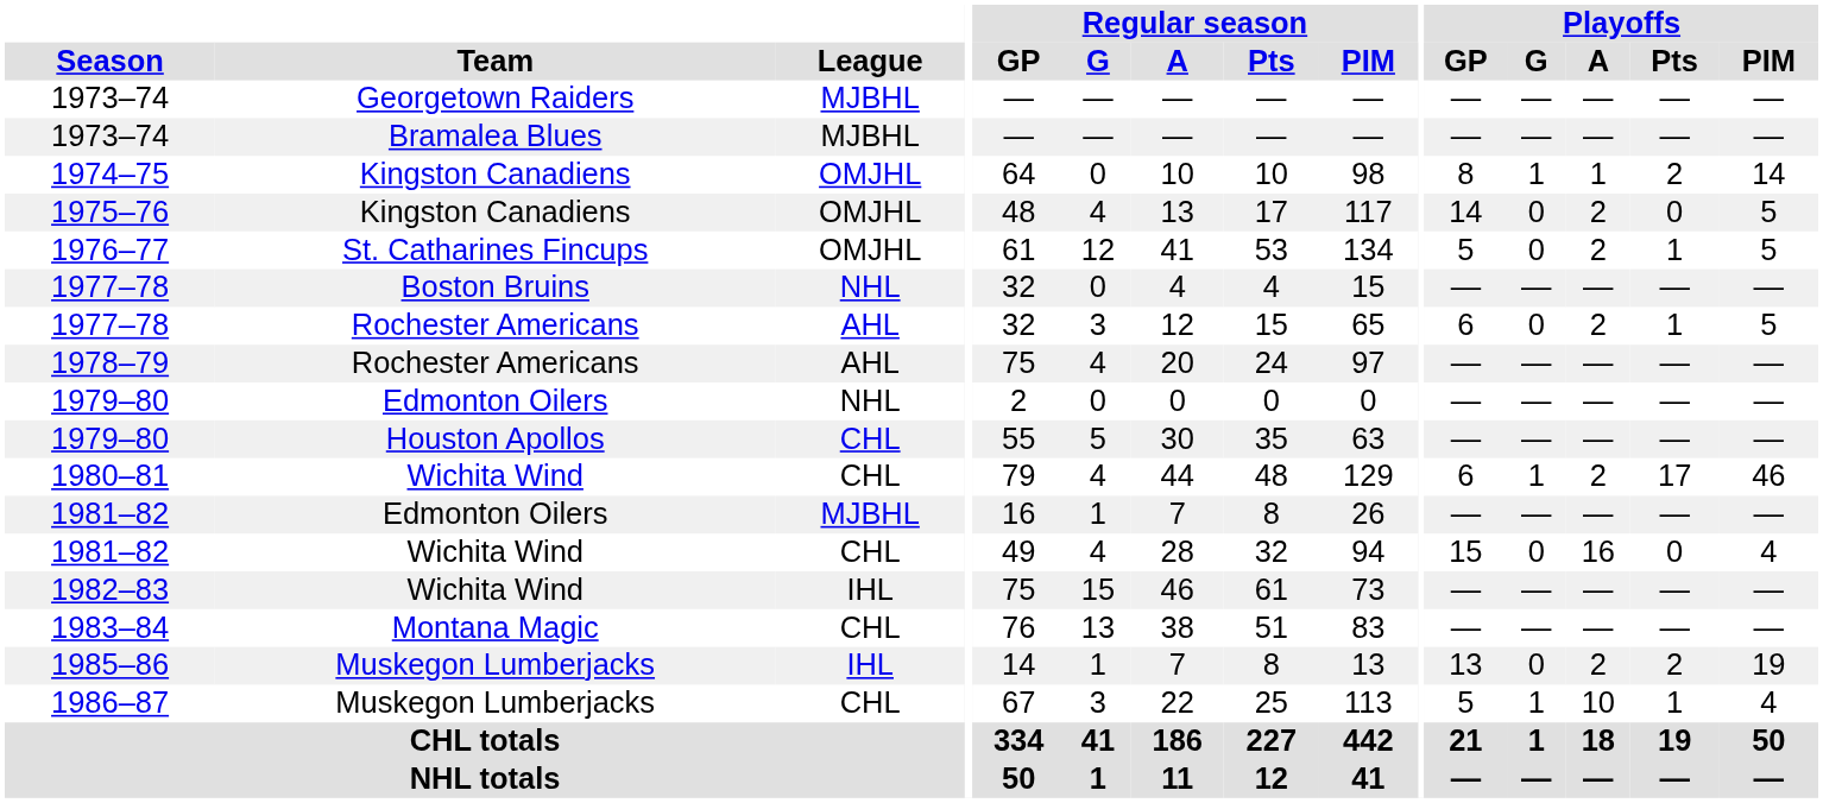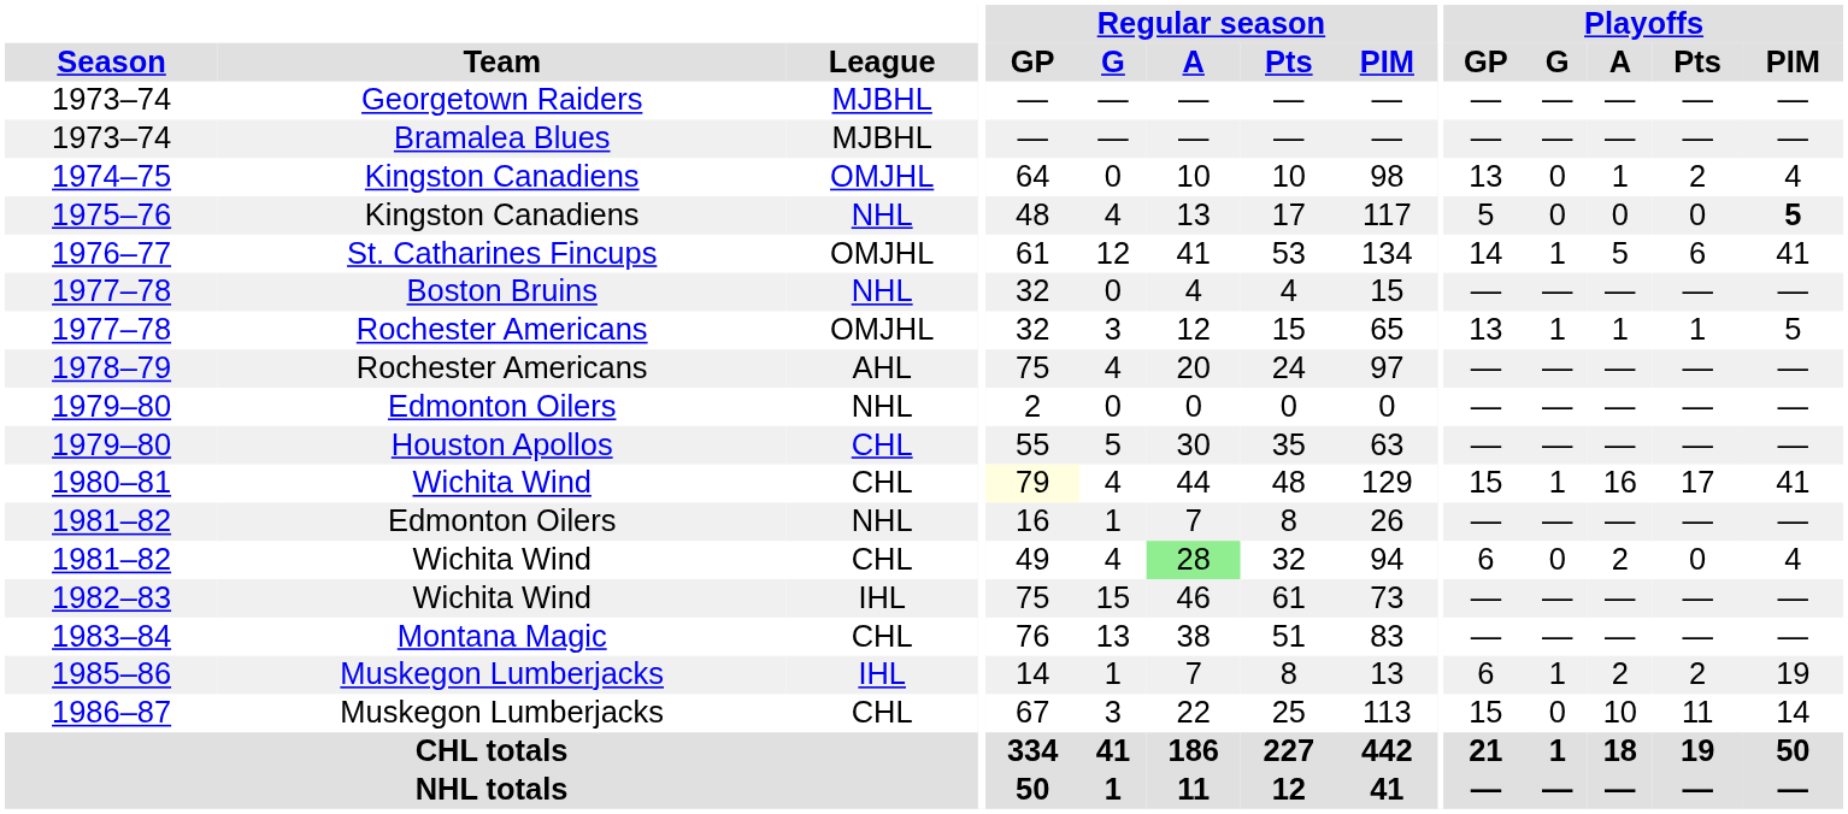 <table border="0" cellpadding="1" cellspacing="0" style="text-align:center; width:60em">
 <tr bgcolor="#e0e0e0">
 <th colspan="3" bgcolor="#ffffff"></th>
 <th rowspan="100" bgcolor="#ffffff"></th>
 <th colspan="5"><a href='#'>Regular season</a></th>
 <th rowspan="100" bgcolor="#ffffff"></th>
 <th colspan="5"><a href='#'>Playoffs</a></th>
 </tr>
 <tr bgcolor="#e0e0e0">
 <th><a href='#'>Season</a></th>
 <th>Team</th>
 <th>League</th>
 <th>GP</th>
 <th><a href='#'>G</a></th>
 <th><a href='#'>A</a></th>
 <th><a href='#'>Pts</a></th>
 <th><a href='#'>PIM</a></th>
 <th>GP</th>
 <th>G</th>
 <th>A</th>
 <th>Pts</th>
 <th>PIM</th>
 </tr>
 <tr>
 <td>1973–74</td>
 <td><a href='#'>Georgetown Raiders</a></td>
 <td><a href='#'>MJBHL</a></td>
 <td>—</td>
 <td>—</td>
 <td>—</td>
 <td>—</td>
 <td>—</td>
 <td>—</td>
 <td>—</td>
 <td>—</td>
 <td>—</td>
 <td>—</td>
 </tr>
 <tr bgcolor="#f0f0f0">
 <td>1973–74</td>
 <td><a href='#'>Bramalea Blues</a></td>
 <td>MJBHL</td>
 <td>—</td>
 <td>—</td>
 <td>—</td>
 <td>—</td>
 <td>—</td>
 <td>—</td>
 <td>—</td>
 <td>—</td>
 <td>—</td>
 <td>—</td>
 </tr>
 <tr>
 <td><a href='#'>1974–75</a></td>
 <td><a href='#'>Kingston Canadiens</a></td>
 <td><a href='#'>OMJHL</a></td>
 <td>64</td>
 <td>0</td>
 <td>10</td>
 <td>10</td>
 <td>98</td>
-<td>8</td>
-<td>1</td>
+<td>13</td>
+<td>0</td>
 <td>1</td>
 <td>2</td>
-<td>14</td>
+<td>4</td>
 </tr>
 <tr bgcolor="#f0f0f0">
 <td><a href='#'>1975–76</a></td>
 <td>Kingston Canadiens</td>
-<td>OMJHL</td>
+<td><a href='#'>NHL</a></td>
 <td>48</td>
 <td>4</td>
 <td>13</td>
 <td>17</td>
 <td>117</td>
-<td>14</td>
+<td>5</td>
 <td>0</td>
-<td>2</td>
 <td>0</td>
-<td>5</td>
+<td>0</td>
+<td><strong>5</strong></td>
 </tr>
 <tr>
 <td><a href='#'>1976–77</a></td>
 <td><a href='#'>St. Catharines Fincups</a></td>
 <td>OMJHL</td>
 <td>61</td>
 <td>12</td>
 <td>41</td>
 <td>53</td>
 <td>134</td>
-<td>5</td>
-<td>0</td>
-<td>2</td>
+<td>14</td>
 <td>1</td>
 <td>5</td>
+<td>6</td>
+<td>41</td>
 </tr>
 <tr bgcolor="#f0f0f0">
 <td><a href='#'>1977–78</a></td>
 <td><a href='#'>Boston Bruins</a></td>
 <td><a href='#'>NHL</a></td>
 <td>32</td>
 <td>0</td>
 <td>4</td>
 <td>4</td>
 <td>15</td>
 <td>—</td>
 <td>—</td>
 <td>—</td>
 <td>—</td>
 <td>—</td>
 </tr>
 <tr>
 <td><a href='#'>1977–78</a></td>
 <td><a href='#'>Rochester Americans</a></td>
-<td><a href='#'>AHL</a></td>
+<td>OMJHL</td>
 <td>32</td>
 <td>3</td>
 <td>12</td>
 <td>15</td>
 <td>65</td>
-<td>6</td>
-<td>0</td>
-<td>2</td>
+<td>13</td>
+<td>1</td>
+<td>1</td>
 <td>1</td>
 <td>5</td>
 </tr>
 <tr bgcolor="#f0f0f0">
 <td><a href='#'>1978–79</a></td>
 <td>Rochester Americans</td>
 <td>AHL</td>
 <td>75</td>
 <td>4</td>
 <td>20</td>
 <td>24</td>
 <td>97</td>
 <td>—</td>
 <td>—</td>
 <td>—</td>
 <td>—</td>
 <td>—</td>
 </tr>
 <tr>
 <td><a href='#'>1979–80</a></td>
 <td><a href='#'>Edmonton Oilers</a></td>
 <td>NHL</td>
 <td>2</td>
 <td>0</td>
 <td>0</td>
 <td>0</td>
 <td>0</td>
 <td>—</td>
 <td>—</td>
 <td>—</td>
 <td>—</td>
 <td>—</td>
 </tr>
 <tr bgcolor="#f0f0f0">
 <td><a href='#'>1979–80</a></td>
 <td><a href='#'>Houston Apollos</a></td>
 <td><a href='#'>CHL</a></td>
 <td>55</td>
 <td>5</td>
 <td>30</td>
 <td>35</td>
 <td>63</td>
 <td>—</td>
 <td>—</td>
 <td>—</td>
 <td>—</td>
 <td>—</td>
 </tr>
 <tr>
 <td><a href='#'>1980–81</a></td>
 <td><a href='#'>Wichita Wind</a></td>
 <td>CHL</td>
-<td>79</td>
+<td style="background: lightyellow;">79</td>
 <td>4</td>
 <td>44</td>
 <td>48</td>
 <td>129</td>
-<td>6</td>
+<td>15</td>
 <td>1</td>
-<td>2</td>
+<td>16</td>
 <td>17</td>
-<td>46</td>
+<td>41</td>
 </tr>
 <tr bgcolor="#f0f0f0">
 <td><a href='#'>1981–82</a></td>
 <td>Edmonton Oilers</td>
-<td><a href='#'>MJBHL</a></td>
+<td>NHL</td>
 <td>16</td>
 <td>1</td>
 <td>7</td>
 <td>8</td>
 <td>26</td>
 <td>—</td>
 <td>—</td>
 <td>—</td>
 <td>—</td>
 <td>—</td>
 </tr>
 <tr>
 <td><a href='#'>1981–82</a></td>
 <td>Wichita Wind</td>
 <td>CHL</td>
 <td>49</td>
 <td>4</td>
-<td>28</td>
+<td style="background: lightgreen;">28</td>
 <td>32</td>
 <td>94</td>
-<td>15</td>
+<td>6</td>
 <td>0</td>
-<td>16</td>
+<td>2</td>
 <td>0</td>
 <td>4</td>
 </tr>
 <tr bgcolor="#f0f0f0">
 <td><a href='#'>1982–83</a></td>
 <td>Wichita Wind</td>
 <td>IHL</td>
 <td>75</td>
 <td>15</td>
 <td>46</td>
 <td>61</td>
 <td>73</td>
 <td>—</td>
 <td>—</td>
 <td>—</td>
 <td>—</td>
 <td>—</td>
 </tr>
 <tr>
 <td><a href='#'>1983–84</a></td>
 <td><a href='#'>Montana Magic</a></td>
 <td>CHL</td>
 <td>76</td>
 <td>13</td>
 <td>38</td>
 <td>51</td>
 <td>83</td>
 <td>—</td>
 <td>—</td>
 <td>—</td>
 <td>—</td>
 <td>—</td>
 </tr>
 <tr bgcolor="#f0f0f0">
 <td><a href='#'>1985–86</a></td>
 <td><a href='#'>Muskegon Lumberjacks</a></td>
 <td><a href='#'>IHL</a></td>
 <td>14</td>
 <td>1</td>
 <td>7</td>
 <td>8</td>
 <td>13</td>
-<td>13</td>
-<td>0</td>
+<td>6</td>
+<td>1</td>
 <td>2</td>
 <td>2</td>
 <td>19</td>
 </tr>
 <tr>
 <td><a href='#'>1986–87</a></td>
 <td>Muskegon Lumberjacks</td>
 <td>CHL</td>
 <td>67</td>
 <td>3</td>
 <td>22</td>
 <td>25</td>
 <td>113</td>
-<td>5</td>
-<td>1</td>
+<td>15</td>
+<td>0</td>
 <td>10</td>
-<td>1</td>
-<td>4</td>
+<td>11</td>
+<td>14</td>
 </tr>
 <tr bgcolor="#e0e0e0">
 <th colspan="3">CHL totals</th>
 <th>334</th>
 <th>41</th>
 <th>186</th>
 <th>227</th>
 <th>442</th>
 <th>21</th>
 <th>1</th>
 <th>18</th>
 <th>19</th>
 <th>50</th>
 </tr>
 <tr bgcolor="#e0e0e0">
 <th colspan="3">NHL totals</th>
 <th>50</th>
 <th>1</th>
 <th>11</th>
 <th>12</th>
 <th>41</th>
 <th>—</th>
 <th>—</th>
 <th>—</th>
 <th>—</th>
 <th>—</th>
 </tr>
 </table>
